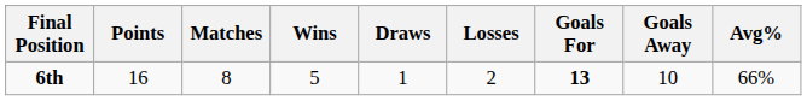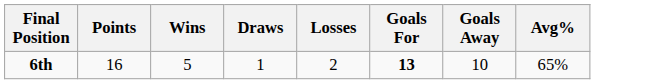 <table class="wikitable" style="font-size: 95%; text-align: center;">
 <tr>
 <th width=60>Final Position</th>
 <th width=60>Points</th>
-<th width=60>Matches</th>
 <th width=60>Wins</th>
 <th width=60>Draws</th>
 <th width=60>Losses</th>
 <th width=60>Goals For</th>
 <th width=60>Goals Away</th>
 <th width=60>Avg%</th>
 </tr>
 <tr>
 <td><strong>6th</strong></td>
 <td>16</td>
-<td>8</td>
 <td>5</td>
 <td>1</td>
 <td>2</td>
 <td><strong>13</strong></td>
 <td>10</td>
-<td>66%</td>
+<td>65%</td>
 </tr>
 </table>
